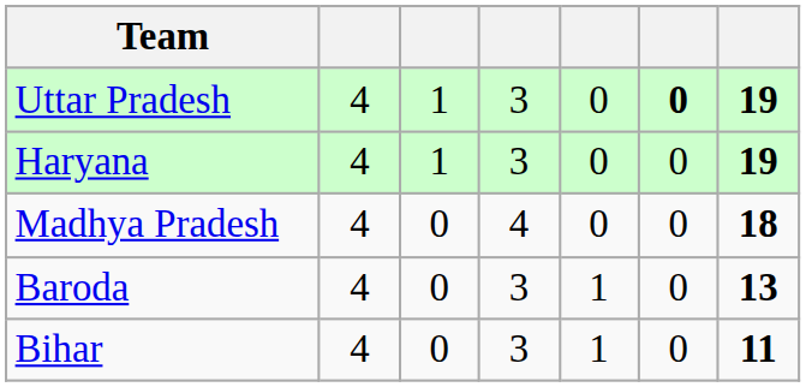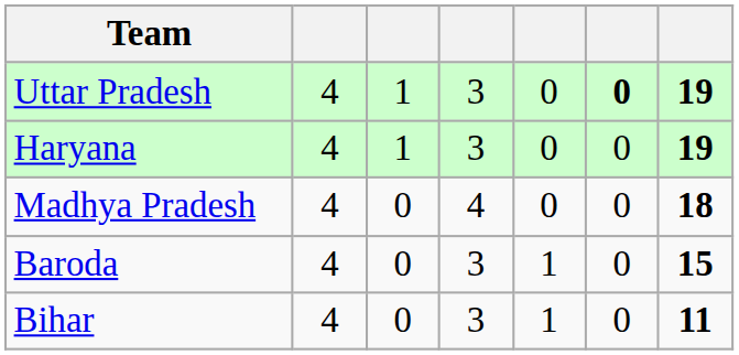 <table class="wikitable" style="text-align:center">
 <tr>
 <th style="width:120px">Team</th>
 <th style="width:25px"></th>
 <th style="width:25px"></th>
 <th style="width:25px"></th>
 <th style="width:25px"></th>
 <th style="width:25px"></th>
 <th style="width:25px"></th>
 </tr>
 <tr style="background:#cfc;">
 <td style="text-align:left"><a href='#'>Uttar Pradesh</a></td>
 <td>4</td>
 <td>1</td>
 <td>3</td>
 <td>0</td>
 <td><strong>0</strong></td>
 <td><strong>19</strong></td>
 </tr>
 <tr style="background:#cfc;">
 <td style="text-align:left"><a href='#'>Haryana</a></td>
 <td>4</td>
 <td>1</td>
 <td>3</td>
 <td>0</td>
 <td>0</td>
 <td><strong>19</strong></td>
 </tr>
 <tr>
 <td style="text-align:left"><a href='#'>Madhya Pradesh</a></td>
 <td>4</td>
 <td>0</td>
 <td>4</td>
 <td>0</td>
 <td>0</td>
 <td><strong>18</strong></td>
 </tr>
 <tr>
 <td style="text-align:left"><a href='#'>Baroda</a></td>
 <td>4</td>
 <td>0</td>
 <td>3</td>
 <td>1</td>
 <td>0</td>
-<td><strong>13</strong></td>
+<td><strong>15</strong></td>
 </tr>
 <tr>
 <td style="text-align:left"><a href='#'>Bihar</a></td>
 <td>4</td>
 <td>0</td>
 <td>3</td>
 <td>1</td>
 <td>0</td>
 <td><strong>11</strong></td>
 </tr>
 </table>
